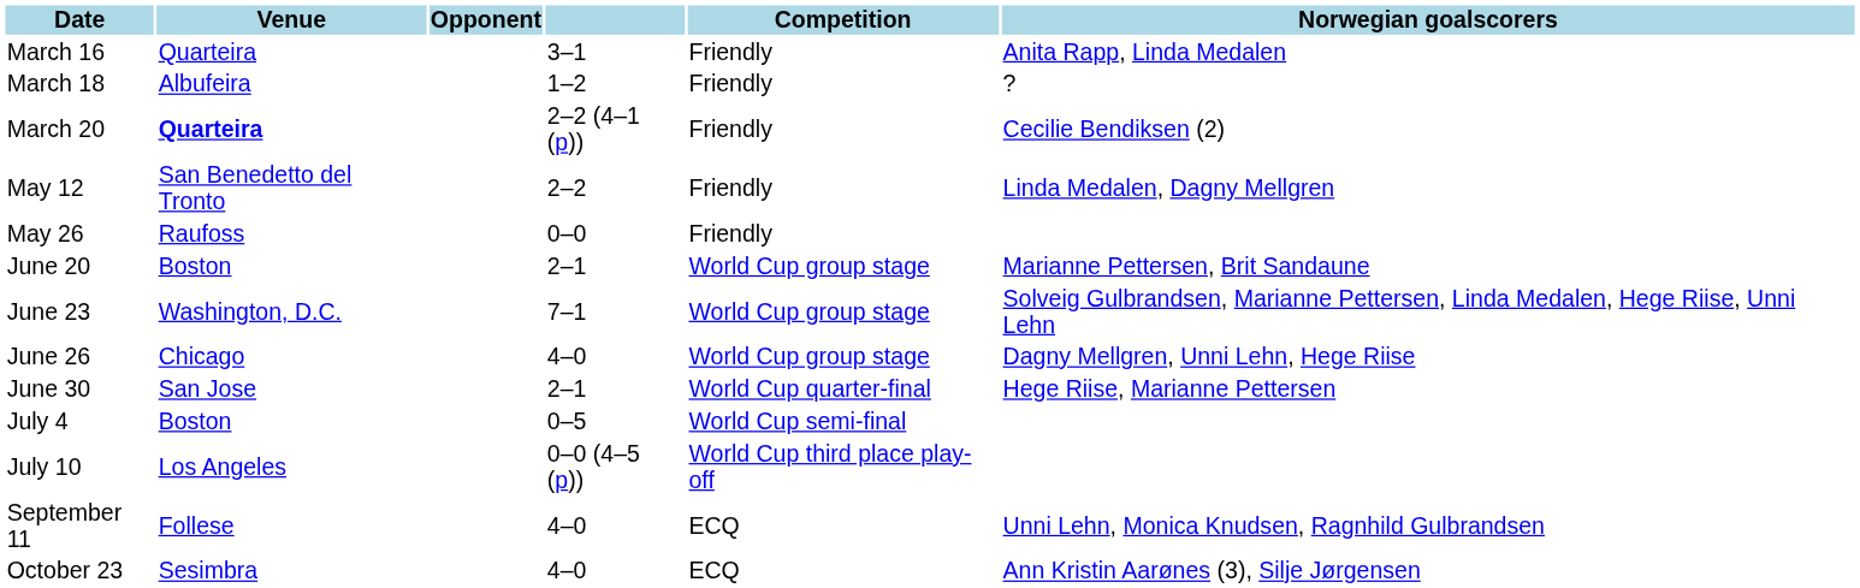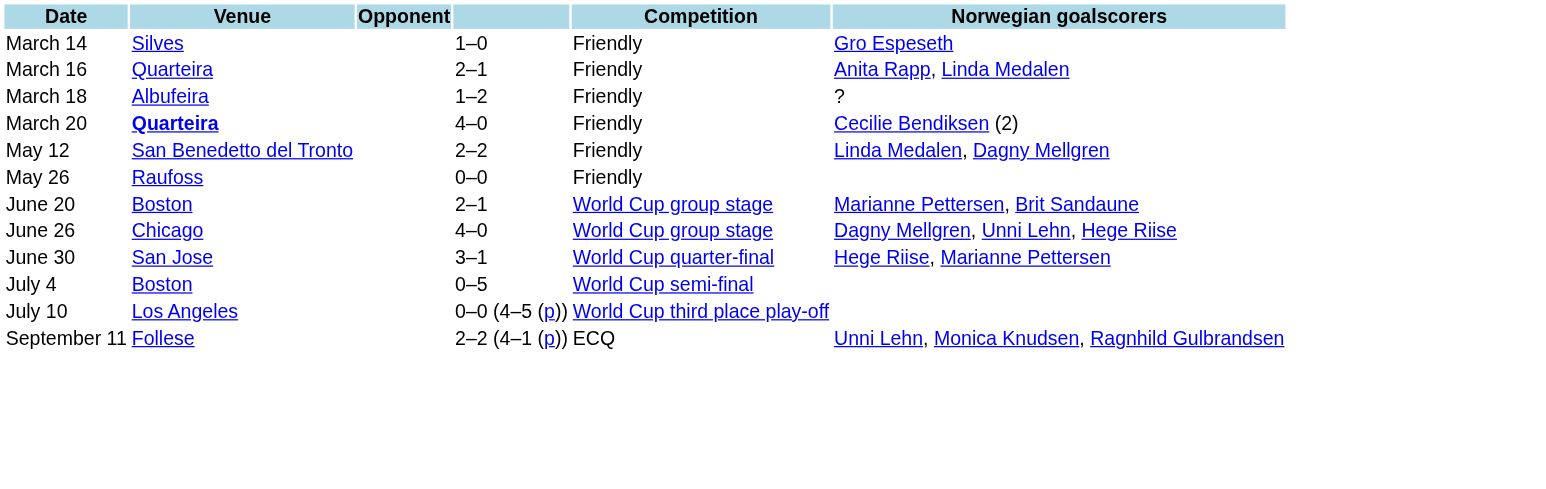 <table>
 <tr>
 <th style="background: lightblue;">Date</th>
 <th style="background: lightblue;">Venue</th>
 <th style="background: lightblue;">Opponent</th>
 <th style="background: lightblue;" align=center></th>
 <th style="background: lightblue;" align=center>Competition</th>
 <th style="background: lightblue;">Norwegian goalscorers</th>
 </tr>
 <tr>
+<td>March 14</td>
+<td><a href='#'>Silves</a></td>
+<td></td>
+<td>1–0</td>
+<td>Friendly</td>
+<td><a href='#'>Gro Espeseth</a></td>
+</tr>
+<tr>
 <td>March 16</td>
 <td><a href='#'>Quarteira</a></td>
 <td></td>
-<td>3–1</td>
+<td>2–1</td>
 <td>Friendly</td>
 <td><a href='#'>Anita Rapp</a>, <a href='#'>Linda Medalen</a></td>
 </tr>
 <tr>
 <td>March 18</td>
 <td><a href='#'>Albufeira</a></td>
 <td></td>
 <td>1–2</td>
 <td>Friendly</td>
 <td>?</td>
 </tr>
 <tr>
 <td>March 20</td>
 <td><strong><a href='#'>Quarteira</a></strong></td>
 <td></td>
-<td>2–2 (4–1 (<a href='#'>p</a>))</td>
+<td>4–0</td>
 <td>Friendly</td>
 <td><a href='#'>Cecilie Bendiksen</a> (2)</td>
 </tr>
 <tr>
 <td>May 12</td>
 <td><a href='#'>San Benedetto del Tronto</a></td>
 <td></td>
 <td>2–2</td>
 <td>Friendly</td>
 <td><a href='#'>Linda Medalen</a>, <a href='#'>Dagny Mellgren</a></td>
 </tr>
 <tr>
 <td>May 26</td>
 <td><a href='#'>Raufoss</a></td>
 <td></td>
 <td>0–0</td>
 <td>Friendly</td>
 <td></td>
 </tr>
 <tr>
 <td>June 20</td>
 <td><a href='#'>Boston</a></td>
 <td></td>
 <td>2–1</td>
 <td><a href='#'>World Cup group stage</a></td>
 <td><a href='#'>Marianne Pettersen</a>, <a href='#'>Brit Sandaune</a></td>
 </tr>
 <tr>
-<td>June 23</td>
-<td><a href='#'>Washington, D.C.</a></td>
-<td></td>
-<td>7–1</td>
-<td><a href='#'>World Cup group stage</a></td>
-<td><a href='#'>Solveig Gulbrandsen</a>, <a href='#'>Marianne Pettersen</a>, <a href='#'>Linda Medalen</a>, <a href='#'>Hege Riise</a>, <a href='#'>Unni Lehn</a></td>
-</tr>
-<tr>
 <td>June 26</td>
 <td><a href='#'>Chicago</a></td>
 <td></td>
 <td>4–0</td>
 <td><a href='#'>World Cup group stage</a></td>
 <td><a href='#'>Dagny Mellgren</a>, <a href='#'>Unni Lehn</a>, <a href='#'>Hege Riise</a></td>
 </tr>
 <tr>
 <td>June 30</td>
 <td><a href='#'>San Jose</a></td>
 <td></td>
-<td>2–1</td>
+<td>3–1</td>
 <td><a href='#'>World Cup quarter-final</a></td>
 <td><a href='#'>Hege Riise</a>, <a href='#'>Marianne Pettersen</a></td>
 </tr>
 <tr>
 <td>July 4</td>
 <td><a href='#'>Boston</a></td>
 <td></td>
 <td>0–5</td>
 <td><a href='#'>World Cup semi-final</a></td>
 <td></td>
 </tr>
 <tr>
 <td>July 10</td>
 <td><a href='#'>Los Angeles</a></td>
 <td></td>
 <td>0–0 (4–5 (<a href='#'>p</a>))</td>
 <td><a href='#'>World Cup third place play-off</a></td>
 <td></td>
 </tr>
 <tr>
 <td>September 11</td>
 <td><a href='#'>Follese</a></td>
 <td></td>
-<td>4–0</td>
+<td>2–2 (4–1 (<a href='#'>p</a>))</td>
 <td>ECQ</td>
 <td><a href='#'>Unni Lehn</a>, <a href='#'>Monica Knudsen</a>, <a href='#'>Ragnhild Gulbrandsen</a></td>
 </tr>
-<tr>
-<td>October 23</td>
-<td><a href='#'>Sesimbra</a></td>
-<td></td>
-<td>4–0</td>
-<td>ECQ</td>
-<td><a href='#'>Ann Kristin Aarønes</a> (3), <a href='#'>Silje Jørgensen</a></td>
-</tr>
 </table>
